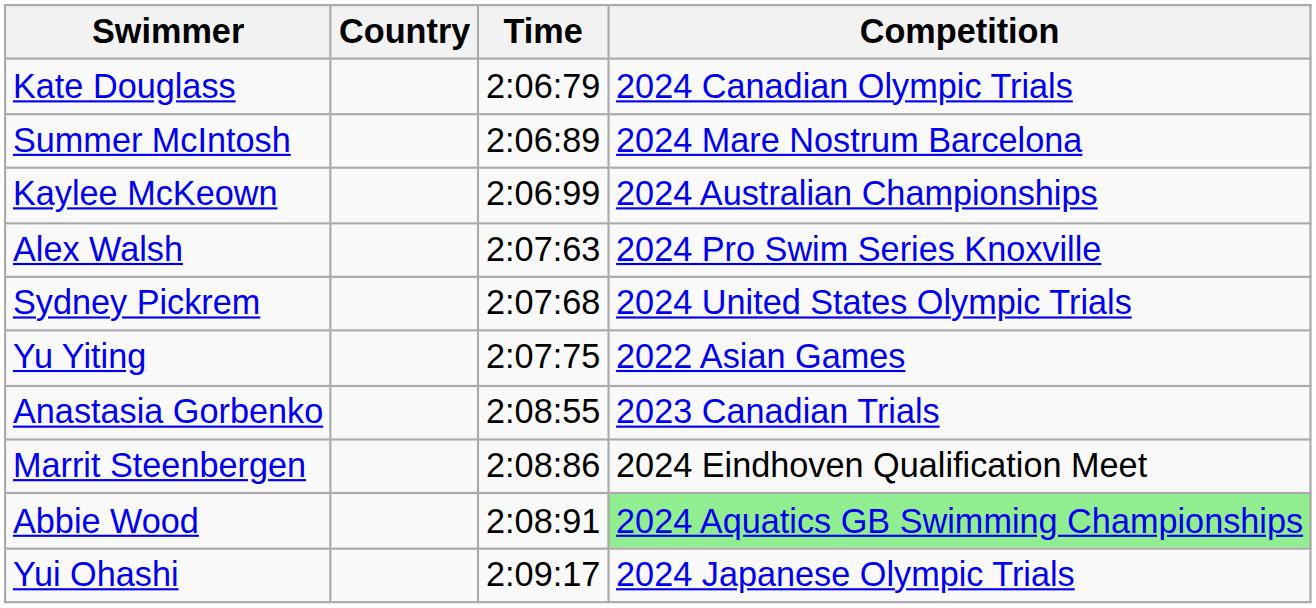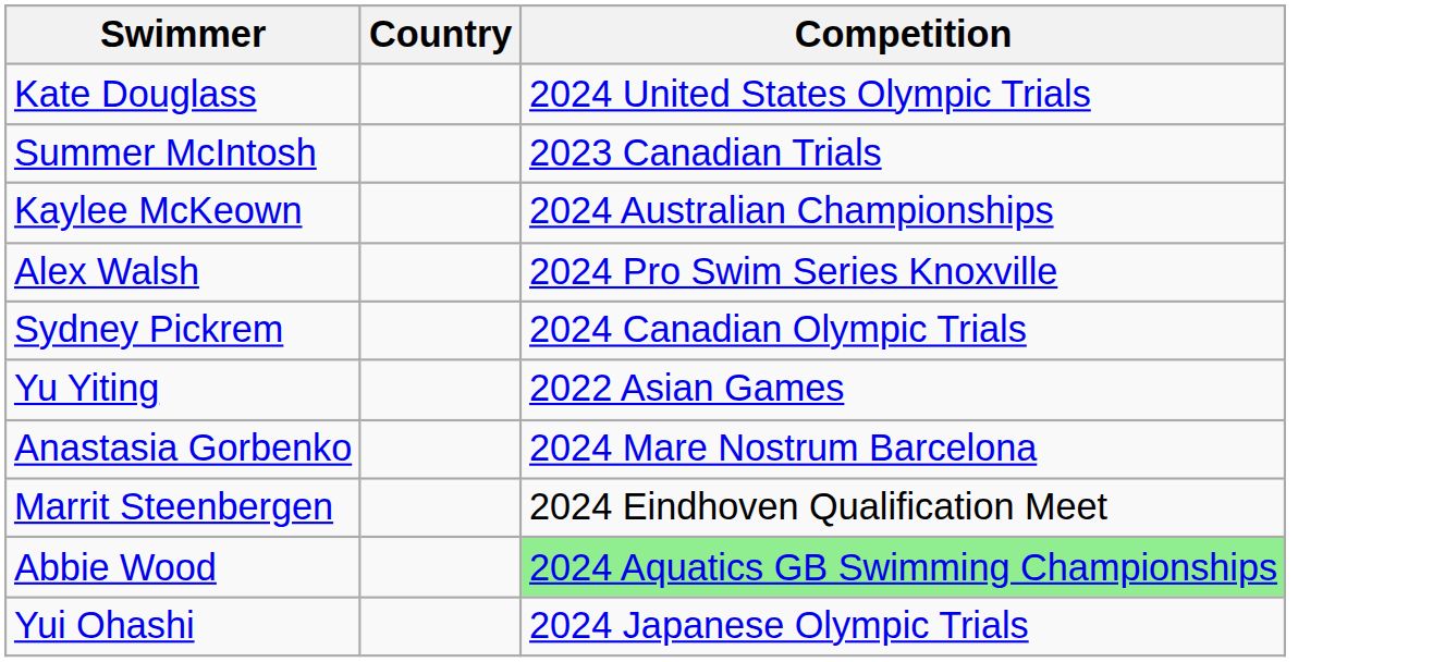 <table class="wikitable sortable mw-collapsible">
 <tr>
 <th scope="col">Swimmer</th>
 <th scope="col">Country</th>
-<th scope="col">Time</th>
 <th scope="col">Competition</th>
 </tr>
 <tr>
 <td><a href='#'>Kate Douglass</a></td>
 <td></td>
-<td>2:06:79</td>
-<td><a href='#'>2024 Canadian Olympic Trials</a></td>
+<td><a href='#'>2024 United States Olympic Trials</a></td>
 </tr>
 <tr>
 <td><a href='#'>Summer McIntosh</a></td>
 <td></td>
-<td>2:06:89</td>
-<td><a href='#'>2024 Mare Nostrum Barcelona</a></td>
+<td><a href='#'>2023 Canadian Trials</a></td>
 </tr>
 <tr>
 <td><a href='#'>Kaylee McKeown</a></td>
 <td></td>
-<td>2:06:99</td>
 <td><a href='#'>2024 Australian Championships</a></td>
 </tr>
 <tr>
 <td><a href='#'>Alex Walsh</a></td>
 <td></td>
-<td>2:07:63</td>
 <td><a href='#'>2024 Pro Swim Series Knoxville</a></td>
 </tr>
 <tr>
 <td><a href='#'>Sydney Pickrem</a></td>
 <td></td>
-<td>2:07:68</td>
-<td><a href='#'>2024 United States Olympic Trials</a></td>
+<td><a href='#'>2024 Canadian Olympic Trials</a></td>
 </tr>
 <tr>
 <td><a href='#'>Yu Yiting</a></td>
 <td></td>
-<td>2:07:75</td>
 <td><a href='#'>2022 Asian Games</a></td>
 </tr>
 <tr>
 <td><a href='#'>Anastasia Gorbenko</a></td>
 <td></td>
-<td>2:08:55</td>
-<td><a href='#'>2023 Canadian Trials</a></td>
+<td><a href='#'>2024 Mare Nostrum Barcelona</a></td>
 </tr>
 <tr>
 <td><a href='#'>Marrit Steenbergen</a></td>
 <td></td>
-<td>2:08:86</td>
 <td>2024 Eindhoven Qualification Meet</td>
 </tr>
 <tr>
 <td><a href='#'>Abbie Wood</a></td>
 <td></td>
-<td>2:08:91</td>
 <td style="background: lightgreen;"><a href='#'>2024 Aquatics GB Swimming Championships</a></td>
 </tr>
 <tr>
 <td><a href='#'>Yui Ohashi</a></td>
 <td></td>
-<td>2:09:17</td>
 <td><a href='#'>2024 Japanese Olympic Trials</a></td>
 </tr>
 </table>
